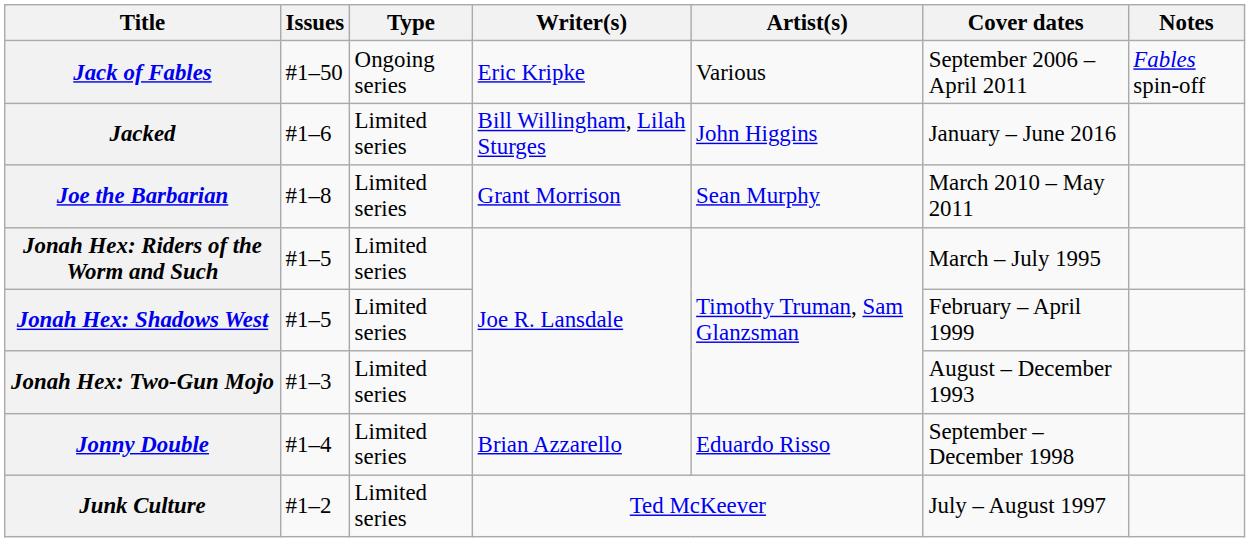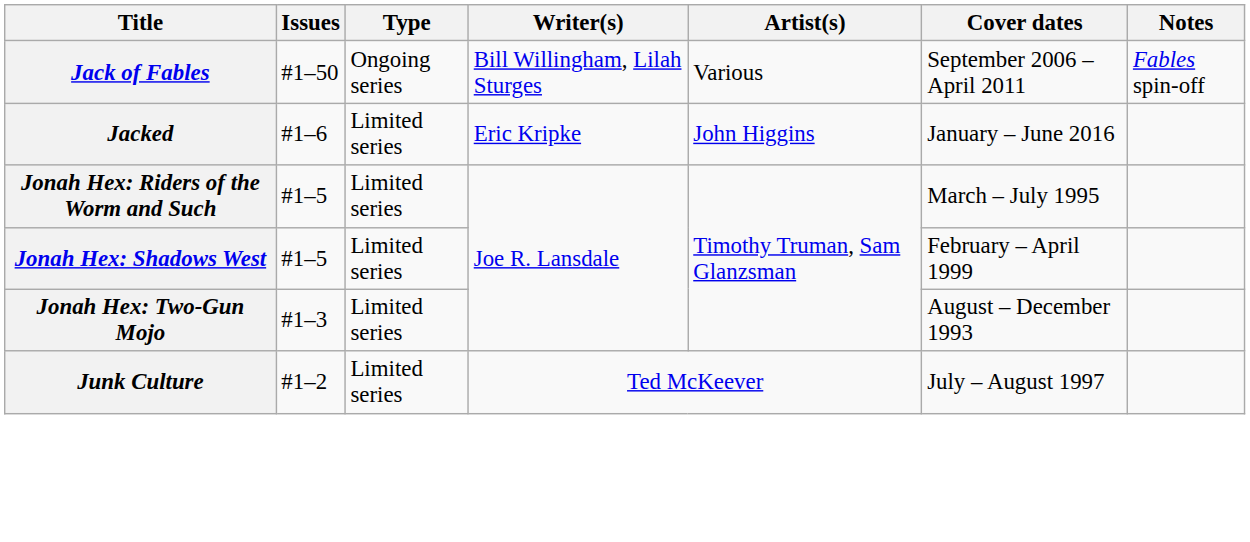 <table class="wikitable">
 <tr>
 <th>Title</th>
 <th>Issues</th>
 <th>Type</th>
 <th>Writer(s)</th>
 <th>Artist(s)</th>
 <th>Cover dates</th>
 <th>Notes</th>
 </tr>
 <tr>
 <th><em><a href='#'>Jack of Fables</a></em></th>
 <td>#1–50</td>
 <td>Ongoing series</td>
-<td><a href='#'>Eric Kripke</a></td>
+<td><a href='#'>Bill Willingham</a>, <a href='#'>Lilah Sturges</a></td>
 <td>Various</td>
 <td>September 2006 – April 2011</td>
 <td><em><a href='#'>Fables</a></em> spin-off</td>
 </tr>
 <tr>
 <th><em>Jacked</em></th>
 <td>#1–6</td>
 <td>Limited series</td>
-<td><a href='#'>Bill Willingham</a>, <a href='#'>Lilah Sturges</a></td>
+<td><a href='#'>Eric Kripke</a></td>
 <td><a href='#'>John Higgins</a></td>
 <td>January – June 2016</td>
-<td></td>
-</tr>
-<tr>
-<th><em><a href='#'>Joe the Barbarian</a></em></th>
-<td>#1–8</td>
-<td>Limited series</td>
-<td><a href='#'>Grant Morrison</a></td>
-<td><a href='#'>Sean Murphy</a></td>
-<td>March 2010 – May 2011</td>
 <td></td>
 </tr>
 <tr>
 <th><em>Jonah Hex: Riders of the Worm and Such</em></th>
 <td>#1–5</td>
 <td>Limited series</td>
 <td rowspan="3"><a href='#'>Joe R. Lansdale</a></td>
 <td rowspan="3"><a href='#'>Timothy Truman</a>, <a href='#'>Sam Glanzsman</a></td>
 <td>March – July 1995</td>
 <td></td>
 </tr>
 <tr>
 <th><em><a href='#'>Jonah Hex: Shadows West</a></em></th>
 <td>#1–5</td>
 <td>Limited series</td>
 <td>February – April 1999</td>
 <td></td>
 </tr>
 <tr>
 <th><em>Jonah Hex: Two-Gun Mojo</em></th>
 <td>#1–3</td>
 <td>Limited series</td>
 <td>August – December 1993</td>
 <td></td>
 </tr>
 <tr>
-<th><em><a href='#'>Jonny Double</a></em></th>
-<td>#1–4</td>
-<td>Limited series</td>
-<td><a href='#'>Brian Azzarello</a></td>
-<td><a href='#'>Eduardo Risso</a></td>
-<td>September – December 1998</td>
-<td></td>
-</tr>
-<tr>
 <th><em>Junk Culture</em></th>
 <td>#1–2</td>
 <td>Limited series</td>
 <td colspan="2" style="text-align: center"><a href='#'>Ted McKeever</a></td>
 <td>July – August 1997</td>
 <td></td>
 </tr>
 </table>
